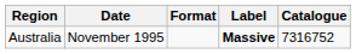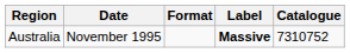 <table class="wikitable plainrowheaders">
 <tr>
 <th scope="col">Region</th>
 <th scope="col">Date</th>
 <th scope="col">Format</th>
 <th scope="col">Label</th>
 <th scope="col">Catalogue</th>
 </tr>
 <tr>
 <td>Australia</td>
 <td>November 1995</td>
 <td></td>
 <td><strong>Massive</strong></td>
-<td>7316752</td>
+<td>7310752</td>
 </tr>
 </table>
